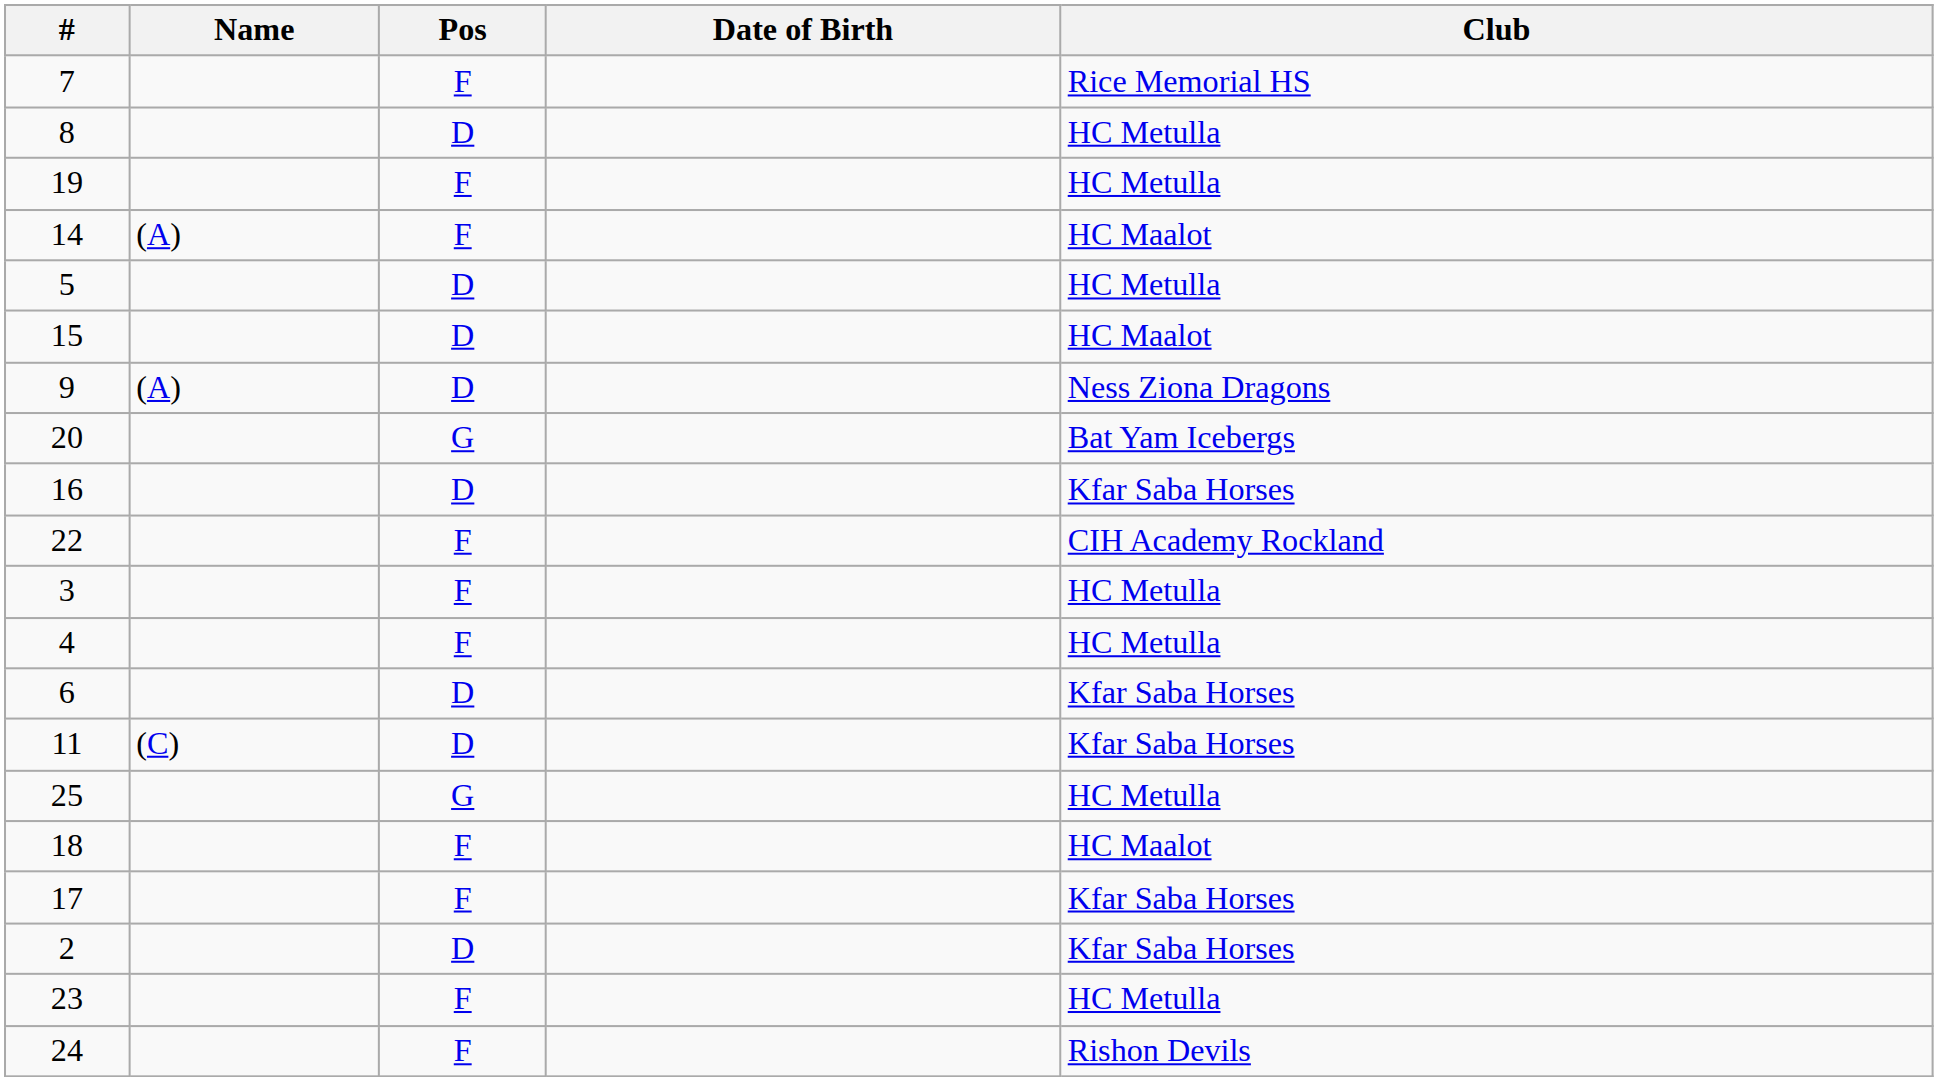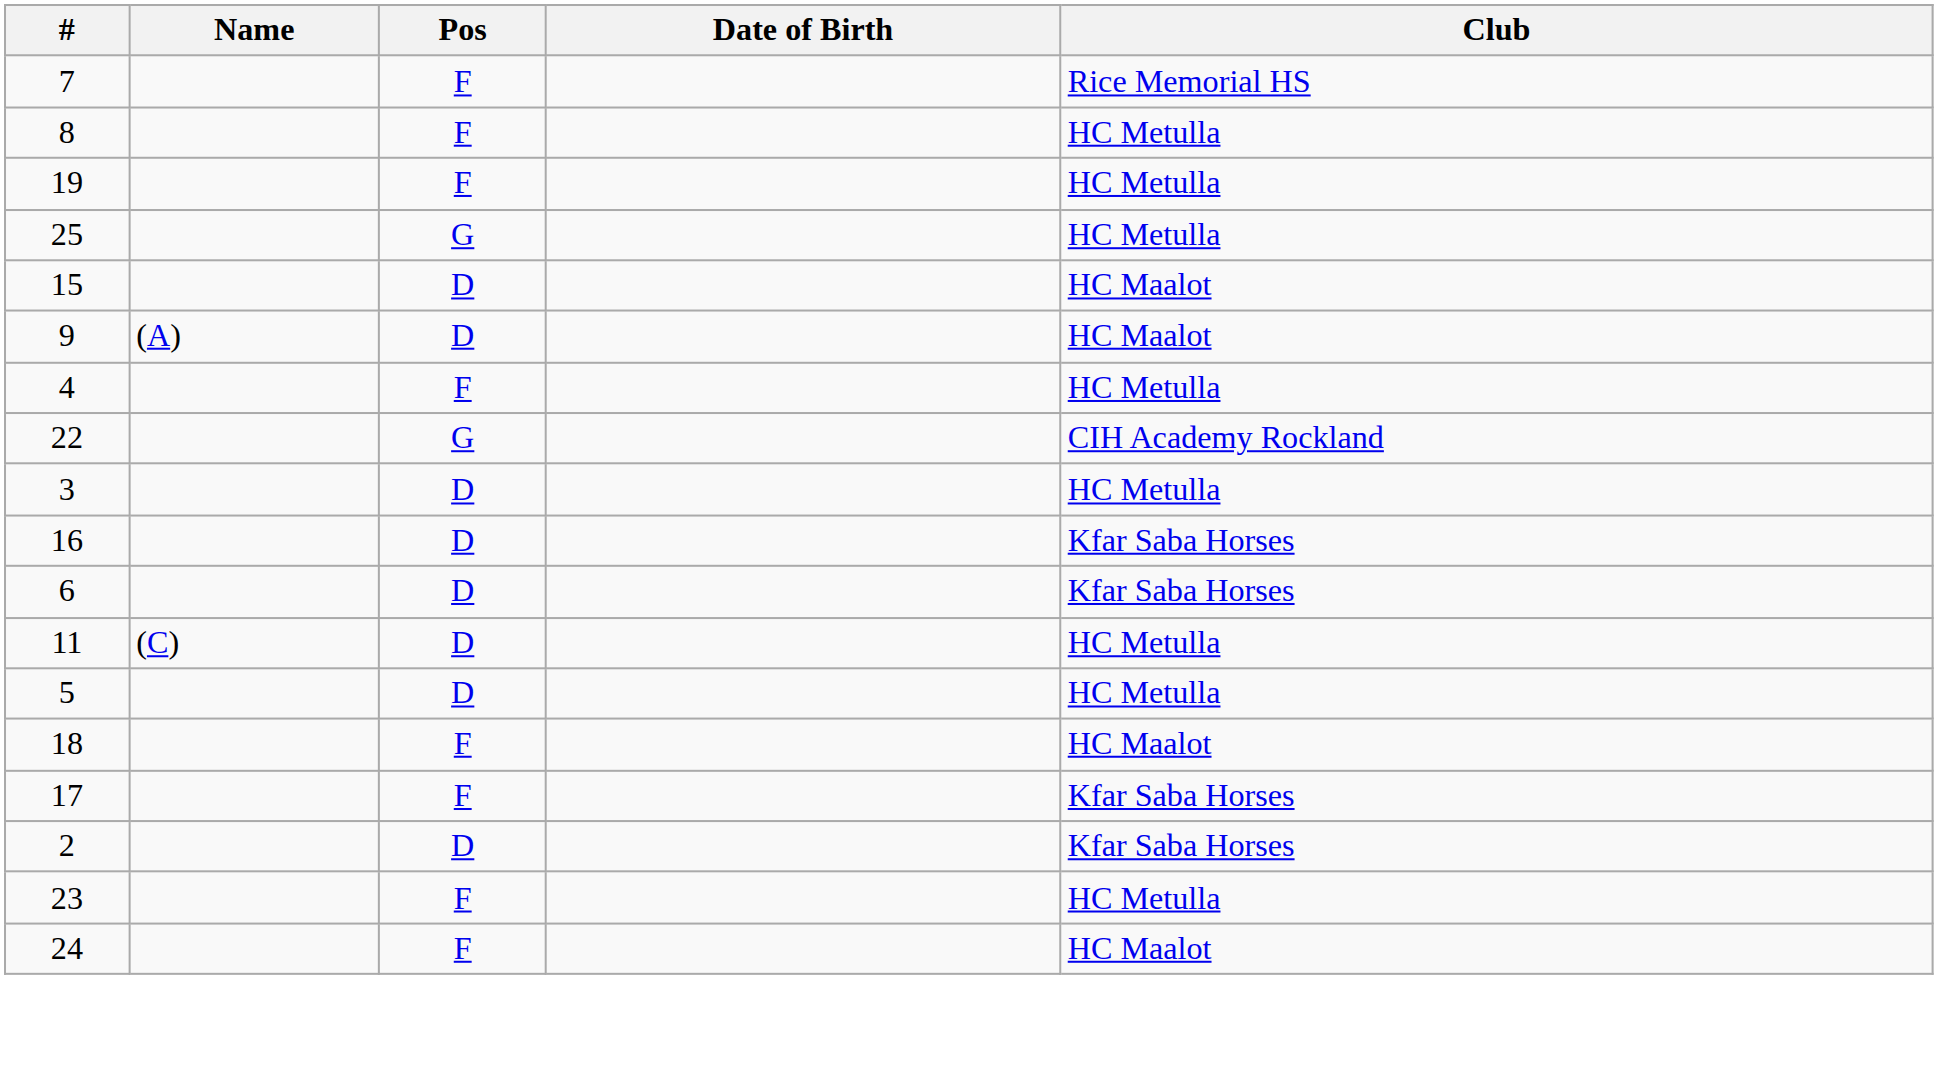 <table class="wikitable sortable" style=width:60em>
 <tr>
 <th>#</th>
 <th>Name</th>
 <th>Pos</th>
 <th>Date of Birth</th>
 <th>Club</th>
 </tr>
 <tr>
 <td align="center">7</td>
 <td></td>
 <td align="center"><a href='#'>F</a></td>
 <td></td>
 <td> <a href='#'>Rice Memorial HS</a></td>
 </tr>
 <tr>
 <td align="center">8</td>
 <td></td>
-<td align="center"><a href='#'>D</a></td>
+<td align="center"><a href='#'>F</a></td>
 <td></td>
 <td> <a href='#'>HC Metulla</a></td>
 </tr>
 <tr>
 <td align="center">19</td>
 <td></td>
 <td align="center"><a href='#'>F</a></td>
 <td></td>
 <td> <a href='#'>HC Metulla</a></td>
 </tr>
 <tr>
-<td align="center">14</td>
-<td> (<a href='#'>A</a>)</td>
-<td align="center"><a href='#'>F</a></td>
+<td align="center">25</td>
 <td></td>
-<td> <a href='#'>HC Maalot</a></td>
-</tr>
-<tr>
-<td align="center">5</td>
-<td></td>
-<td align="center"><a href='#'>D</a></td>
+<td align="center"><a href='#'>G</a></td>
 <td></td>
 <td> <a href='#'>HC Metulla</a></td>
 </tr>
 <tr>
 <td align="center">15</td>
 <td></td>
 <td align="center"><a href='#'>D</a></td>
 <td></td>
 <td> <a href='#'>HC Maalot</a></td>
 </tr>
 <tr>
 <td align="center">9</td>
 <td> (<a href='#'>A</a>)</td>
 <td align="center"><a href='#'>D</a></td>
 <td></td>
-<td> <a href='#'>Ness Ziona Dragons</a></td>
+<td> <a href='#'>HC Maalot</a></td>
 </tr>
 <tr>
-<td align="center">20</td>
+<td align="center">4</td>
+<td></td>
+<td align="center"><a href='#'>F</a></td>
+<td></td>
+<td> <a href='#'>HC Metulla</a></td>
+</tr>
+<tr>
+<td align="center">22</td>
 <td></td>
 <td align="center"><a href='#'>G</a></td>
 <td></td>
-<td> <a href='#'>Bat Yam Icebergs</a></td>
+<td> <a href='#'>CIH Academy Rockland</a></td>
+</tr>
+<tr>
+<td align="center">3</td>
+<td></td>
+<td align="center"><a href='#'>D</a></td>
+<td></td>
+<td> <a href='#'>HC Metulla</a></td>
 </tr>
 <tr>
 <td align="center">16</td>
 <td></td>
 <td align="center"><a href='#'>D</a></td>
 <td></td>
 <td> <a href='#'>Kfar Saba Horses</a></td>
-</tr>
-<tr>
-<td align="center">22</td>
-<td></td>
-<td align="center"><a href='#'>F</a></td>
-<td></td>
-<td> <a href='#'>CIH Academy Rockland</a></td>
-</tr>
-<tr>
-<td align="center">3</td>
-<td></td>
-<td align="center"><a href='#'>F</a></td>
-<td></td>
-<td> <a href='#'>HC Metulla</a></td>
-</tr>
-<tr>
-<td align="center">4</td>
-<td></td>
-<td align="center"><a href='#'>F</a></td>
-<td></td>
-<td> <a href='#'>HC Metulla</a></td>
 </tr>
 <tr>
 <td align="center">6</td>
 <td></td>
 <td align="center"><a href='#'>D</a></td>
 <td></td>
 <td> <a href='#'>Kfar Saba Horses</a></td>
 </tr>
 <tr>
 <td align="center">11</td>
 <td> (<a href='#'>C</a>)</td>
 <td align="center"><a href='#'>D</a></td>
 <td></td>
-<td> <a href='#'>Kfar Saba Horses</a></td>
+<td> <a href='#'>HC Metulla</a></td>
 </tr>
 <tr>
-<td align="center">25</td>
+<td align="center">5</td>
 <td></td>
-<td align="center"><a href='#'>G</a></td>
+<td align="center"><a href='#'>D</a></td>
 <td></td>
 <td> <a href='#'>HC Metulla</a></td>
 </tr>
 <tr>
 <td align="center">18</td>
 <td></td>
 <td align="center"><a href='#'>F</a></td>
 <td></td>
 <td> <a href='#'>HC Maalot</a></td>
 </tr>
 <tr>
 <td align="center">17</td>
 <td></td>
 <td align="center"><a href='#'>F</a></td>
 <td></td>
 <td> <a href='#'>Kfar Saba Horses</a></td>
 </tr>
 <tr>
 <td align="center">2</td>
 <td></td>
 <td align="center"><a href='#'>D</a></td>
 <td></td>
 <td> <a href='#'>Kfar Saba Horses</a></td>
 </tr>
 <tr>
 <td align="center">23</td>
 <td></td>
 <td align="center"><a href='#'>F</a></td>
 <td></td>
 <td> <a href='#'>HC Metulla</a></td>
 </tr>
 <tr>
 <td align="center">24</td>
 <td></td>
 <td align="center"><a href='#'>F</a></td>
 <td></td>
-<td> <a href='#'>Rishon Devils</a></td>
+<td> <a href='#'>HC Maalot</a></td>
 </tr>
 </table>
